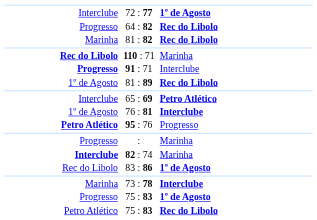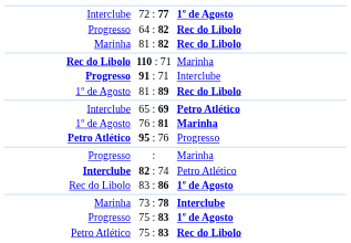 <table style="text-align:center" width=510>
 <tr>
 <th width=30%></th>
 <th width=10%></th>
 <th width=30%></th>
 <th width=10%></th>
 </tr>
 <tr align="left" bgcolor=#D0E7FF>
 <td colspan=4></td>
 </tr>
 <tr>
 <td align="right"><a href='#'>Interclube</a></td>
 <td>72 : <strong>77</strong></td>
 <td align=left><strong><a href='#'>1º de Agosto</a></strong></td>
 </tr>
 <tr>
 <td align="right"><a href='#'>Progresso</a></td>
 <td>64 : <strong>82</strong></td>
 <td align=left><strong><a href='#'>Rec do Libolo</a></strong></td>
 </tr>
 <tr>
 <td align="right"><a href='#'>Marinha</a></td>
 <td>81 : <strong>82</strong></td>
 <td align=left><strong><a href='#'>Rec do Libolo</a></strong></td>
 </tr>
 <tr align="left" bgcolor=#D0E7FF>
 <td colspan=4></td>
 </tr>
 <tr>
 <td align="right"><strong><a href='#'>Rec do Libolo</a></strong></td>
 <td><strong>110</strong> : 71</td>
 <td align=left><a href='#'>Marinha</a></td>
 </tr>
 <tr>
 <td align="right"><strong><a href='#'>Progresso</a></strong></td>
 <td><strong>91</strong> : 71</td>
 <td align=left><a href='#'>Interclube</a></td>
 </tr>
 <tr>
 <td align="right"><a href='#'>1º de Agosto</a></td>
 <td>81 : <strong>89</strong></td>
 <td align=left><strong><a href='#'>Rec do Libolo</a></strong></td>
 </tr>
 <tr align="left" bgcolor=#D0E7FF>
 <td colspan=4></td>
 </tr>
 <tr>
 <td align="right"><a href='#'>Interclube</a></td>
 <td>65 : <strong>69</strong></td>
 <td align=left><strong><a href='#'>Petro Atlético</a></strong></td>
 </tr>
 <tr>
 <td align="right"><a href='#'>1º de Agosto</a></td>
 <td>76 : <strong>81</strong></td>
-<td align=left><strong><a href='#'>Interclube</a></strong></td>
+<td align=left><strong><a href='#'>Marinha</a></strong></td>
 </tr>
 <tr>
 <td align="right"><strong><a href='#'>Petro Atlético</a></strong></td>
 <td><strong>95</strong> : 76</td>
 <td align=left><a href='#'>Progresso</a></td>
 </tr>
 <tr align="left" bgcolor=#D0E7FF>
 <td colspan=4></td>
 </tr>
 <tr>
 <td align="right"><a href='#'>Progresso</a></td>
 <td>:</td>
 <td align=left><a href='#'>Marinha</a></td>
 </tr>
 <tr>
 <td align="right"><strong><a href='#'>Interclube</a></strong></td>
 <td><strong>82</strong> : 74</td>
-<td align=left><a href='#'>Marinha</a></td>
+<td align=left><a href='#'>Petro Atlético</a></td>
 </tr>
 <tr>
 <td align="right"><a href='#'>Rec do Libolo</a></td>
 <td>83 : <strong>86</strong></td>
 <td align=left><strong><a href='#'>1º de Agosto</a></strong></td>
 </tr>
 <tr align="left" bgcolor=#D0E7FF>
 <td colspan=4></td>
 </tr>
 <tr>
 <td align="right"><a href='#'>Marinha</a></td>
 <td>73 : <strong>78</strong></td>
 <td align=left><strong><a href='#'>Interclube</a></strong></td>
 </tr>
 <tr>
 <td align="right"><a href='#'>Progresso</a></td>
 <td>75 : <strong>83</strong></td>
 <td align=left><strong><a href='#'>1º de Agosto</a></strong></td>
 </tr>
 <tr>
 <td align="right"><a href='#'>Petro Atlético</a></td>
 <td>75 : <strong>83</strong></td>
 <td align=left><strong><a href='#'>Rec do Libolo</a></strong></td>
 </tr>
 </table>
